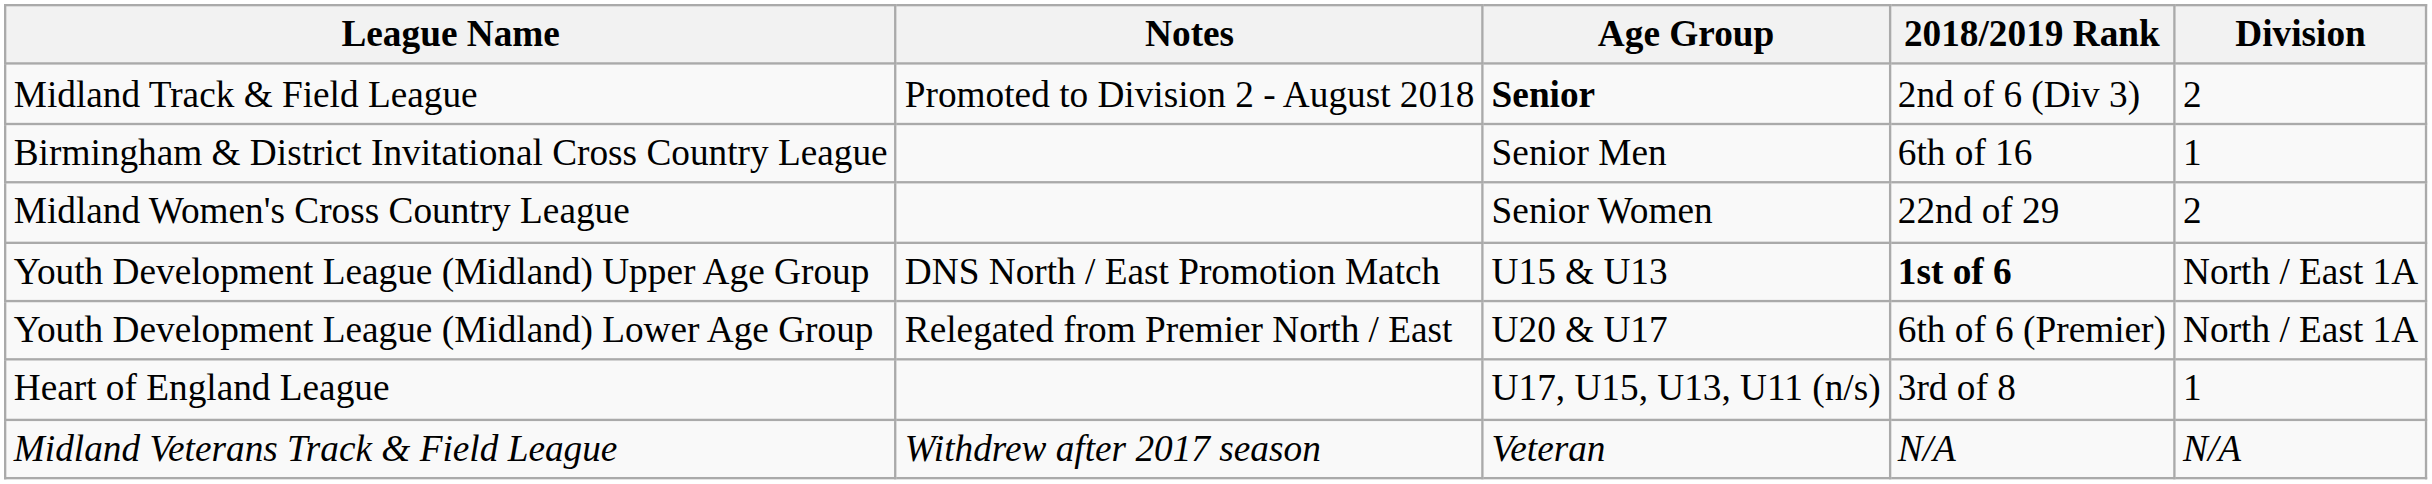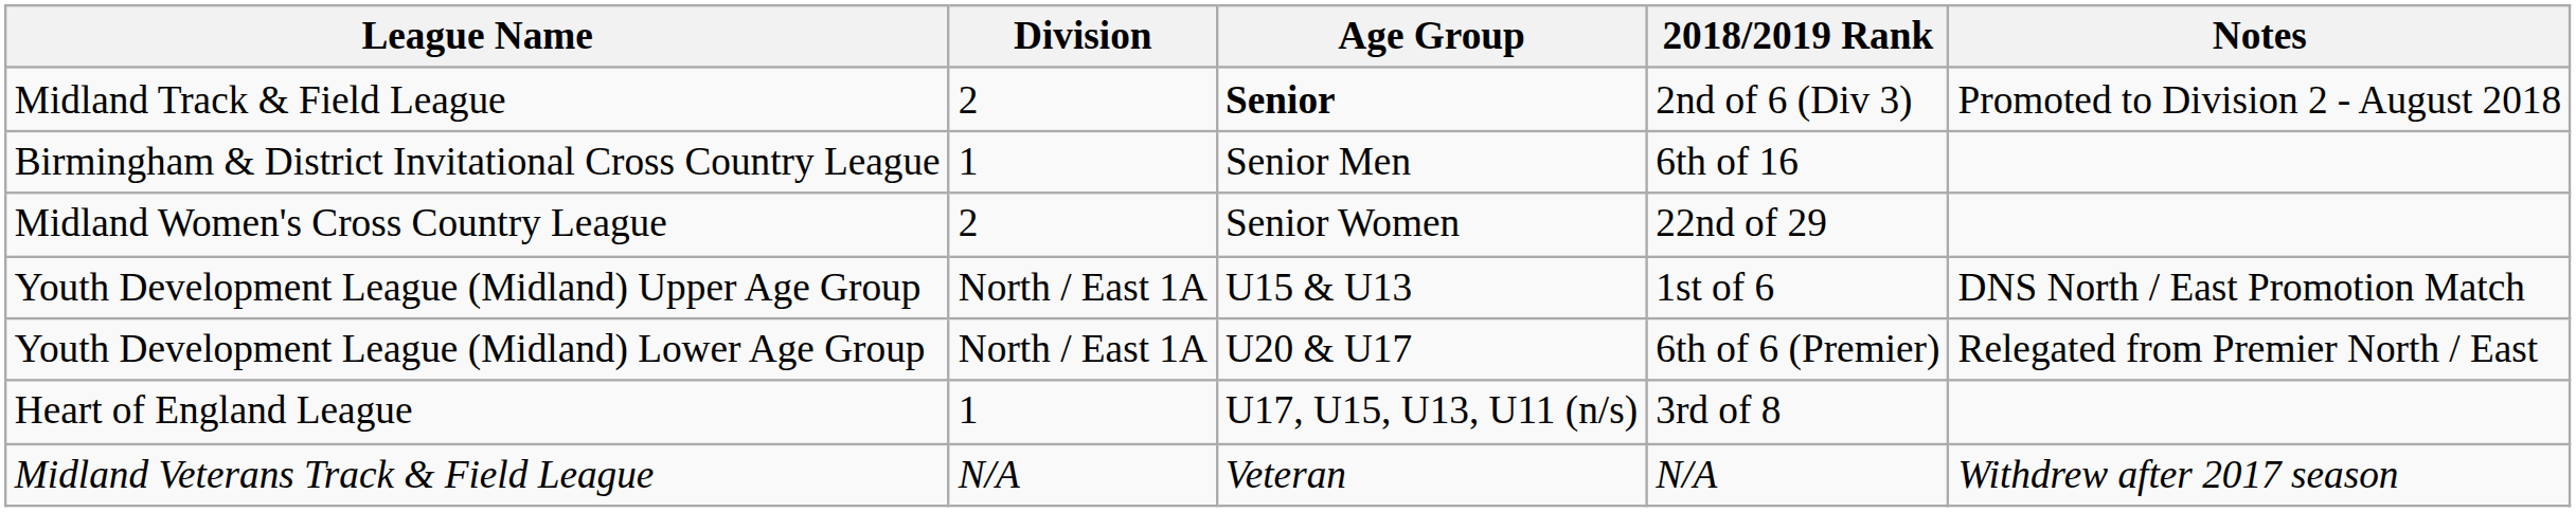 <table class="wikitable">
 <tr>
 <th>League Name</th>
-<th>Notes</th>
+<th>Division</th>
 <th>Age Group</th>
 <th>2018/2019 Rank</th>
-<th>Division</th>
+<th>Notes</th>
 </tr>
 <tr>
 <td>Midland Track & Field League</td>
-<td>Promoted to Division 2 - August 2018</td>
+<td>2</td>
 <td><strong>Senior</strong></td>
 <td>2nd of 6 (Div 3)</td>
-<td>2</td>
+<td>Promoted to Division 2 - August 2018</td>
 </tr>
 <tr>
 <td>Birmingham & District Invitational Cross Country League</td>
-<td></td>
+<td>1</td>
 <td>Senior Men</td>
 <td>6th of 16</td>
-<td>1</td>
+<td></td>
 </tr>
 <tr>
 <td>Midland Women's Cross Country League</td>
-<td></td>
+<td>2</td>
 <td>Senior Women</td>
 <td>22nd of 29</td>
-<td>2</td>
+<td></td>
 </tr>
 <tr>
 <td>Youth Development League (Midland) Upper Age Group</td>
+<td>North / East 1A</td>
+<td>U15 & U13</td>
+<td>1st of 6</td>
 <td>DNS North / East Promotion Match</td>
-<td>U15 & U13</td>
-<td><strong>1st of 6</strong></td>
-<td>North / East 1A</td>
 </tr>
 <tr>
 <td>Youth Development League (Midland) Lower Age Group</td>
-<td>Relegated from Premier North / East</td>
+<td>North / East 1A</td>
 <td>U20 & U17</td>
 <td>6th of 6 (Premier)</td>
-<td>North / East 1A</td>
+<td>Relegated from Premier North / East</td>
 </tr>
 <tr>
 <td>Heart of England League</td>
-<td></td>
+<td>1</td>
 <td>U17, U15, U13, U11 (n/s)</td>
 <td>3rd of 8</td>
-<td>1</td>
+<td></td>
 </tr>
 <tr>
 <td><em>Midland Veterans Track & Field League</em></td>
-<td><em>Withdrew after 2017 season</em></td>
+<td><em>N/A</em></td>
 <td><em>Veteran</em></td>
 <td><em>N/A</em></td>
-<td><em>N/A</em></td>
+<td><em>Withdrew after 2017 season</em></td>
 </tr>
 </table>
